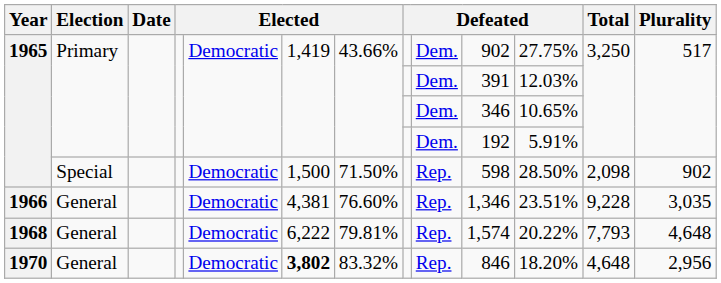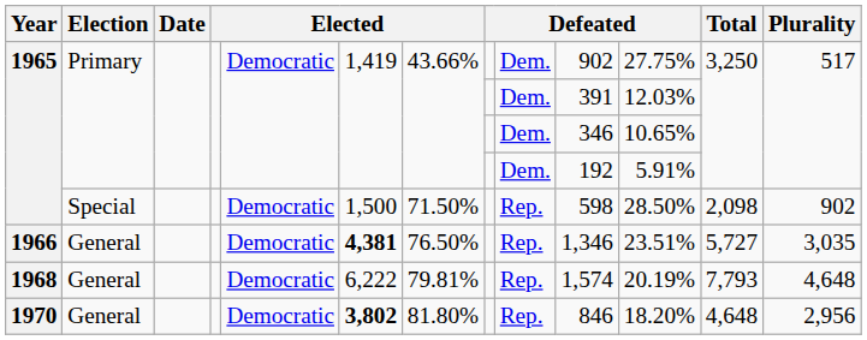 <table class=wikitable>
 <tr>
 <th>Year</th>
 <th>Election</th>
 <th>Date</th>
 <th ! colspan="4">Elected</th>
 <th ! colspan="4">Defeated</th>
 <th>Total</th>
 <th>Plurality</th>
 </tr>
 <tr>
 <th rowspan="5" valign="top">1965</th>
 <td rowspan="4" valign="top">Primary</td>
 <td rowspan="4" valign="top"></td>
 <td rowspan="4" valign="top"></td>
 <td rowspan="4" valign="top" ><a href='#'>Democratic</a></td>
 <td rowspan="4" valign="top" align="right">1,419</td>
 <td rowspan="4" valign="top" align="right">43.66%</td>
 <td valign="top"></td>
 <td valign="top" ><a href='#'>Dem.</a></td>
 <td valign="top" align="right">902</td>
 <td valign="top" align="right">27.75%</td>
 <td rowspan="4" valign="top" align="right">3,250</td>
 <td rowspan="4" valign="top" align="right">517</td>
 </tr>
 <tr>
 <td valign="top"></td>
 <td valign="top" ><a href='#'>Dem.</a></td>
 <td valign="top" align="right">391</td>
 <td valign="top" align="right">12.03%</td>
 </tr>
 <tr>
 <td valign="top"></td>
 <td valign="top" ><a href='#'>Dem.</a></td>
 <td valign="top" align="right">346</td>
 <td valign="top" align="right">10.65%</td>
 </tr>
 <tr>
 <td valign="top"></td>
 <td valign="top" ><a href='#'>Dem.</a></td>
 <td valign="top" align="right">192</td>
 <td valign="top" align="right">5.91%</td>
 </tr>
 <tr>
 <td valign="top">Special</td>
 <td valign="top"></td>
 <td valign="top"></td>
 <td valign="top" ><a href='#'>Democratic</a></td>
 <td valign="top" align="right">1,500</td>
 <td valign="top" align="right">71.50%</td>
 <td valign="top"></td>
 <td valign="top" ><a href='#'>Rep.</a></td>
 <td valign="top" align="right">598</td>
 <td valign="top" align="right">28.50%</td>
 <td valign="top" align="right">2,098</td>
 <td valign="top" align="right">902</td>
 </tr>
 <tr>
 <th valign="top">1966</th>
 <td valign="top">General</td>
 <td valign="top"></td>
 <td valign="top"></td>
 <td valign="top" ><a href='#'>Democratic</a></td>
-<td valign="top" align="right">4,381</td>
-<td valign="top" align="right">76.60%</td>
+<td valign="top" align="right"><strong>4,381</strong></td>
+<td valign="top" align="right">76.50%</td>
 <td valign="top"></td>
 <td valign="top" ><a href='#'>Rep.</a></td>
 <td valign="top" align="right">1,346</td>
 <td valign="top" align="right">23.51%</td>
-<td valign="top" align="right">9,228</td>
+<td valign="top" align="right">5,727</td>
 <td valign="top" align="right">3,035</td>
 </tr>
 <tr>
 <th valign="top">1968</th>
 <td valign="top">General</td>
 <td valign="top"></td>
 <td valign="top"></td>
 <td valign="top" ><a href='#'>Democratic</a></td>
 <td valign="top" align="right">6,222</td>
 <td valign="top" align="right">79.81%</td>
 <td valign="top"></td>
 <td valign="top" ><a href='#'>Rep.</a></td>
 <td valign="top" align="right">1,574</td>
-<td valign="top" align="right">20.22%</td>
+<td valign="top" align="right">20.19%</td>
 <td valign="top" align="right">7,793</td>
 <td valign="top" align="right">4,648</td>
 </tr>
 <tr>
 <th valign="top">1970</th>
 <td valign="top">General</td>
 <td valign="top"></td>
 <td valign="top"></td>
 <td valign="top" ><a href='#'>Democratic</a></td>
 <td valign="top" align="right"><strong>3,802</strong></td>
-<td valign="top" align="right">83.32%</td>
+<td valign="top" align="right">81.80%</td>
 <td valign="top"></td>
 <td valign="top" ><a href='#'>Rep.</a></td>
 <td valign="top" align="right">846</td>
 <td valign="top" align="right">18.20%</td>
 <td valign="top" align="right">4,648</td>
 <td valign="top" align="right">2,956</td>
 </tr>
 </table>
